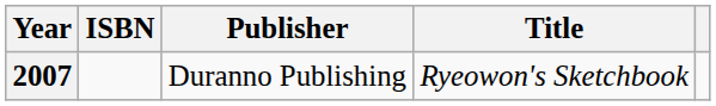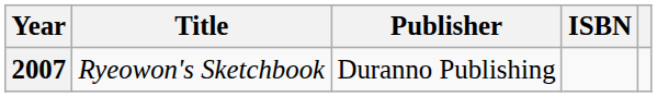 <table class="wikitable plainrowheaders">
 <tr>
 <th scope="col">Year</th>
+<th scope="col">Title</th>
+<th scope="col">Publisher</th>
 <th scope="col">ISBN</th>
-<th scope="col">Publisher</th>
-<th scope="col">Title</th>
 <th scope="col" class="unsortable"></th>
 </tr>
 <tr>
 <th scope="row">2007</th>
+<td><em>Ryeowon's Sketchbook</em></td>
+<td>Duranno Publishing</td>
 <td></td>
-<td>Duranno Publishing</td>
-<td><em>Ryeowon's Sketchbook</em></td>
 <td style="text-align:center"></td>
 </tr>
 </table>
